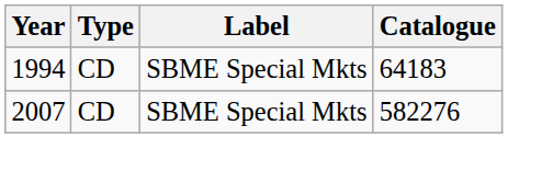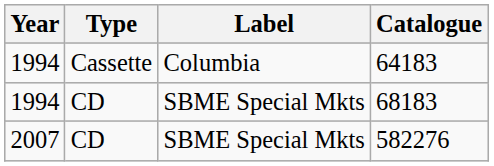 <table class="wikitable">
 <tr>
 <th>Year</th>
 <th>Type</th>
 <th>Label</th>
 <th>Catalogue</th>
 </tr>
 <tr>
 <td>1994</td>
+<td>Cassette</td>
+<td>Columbia</td>
+<td>64183</td>
+</tr>
+<tr>
+<td>1994</td>
 <td>CD</td>
 <td>SBME Special Mkts</td>
-<td>64183</td>
+<td>68183</td>
 </tr>
 <tr>
 <td>2007</td>
 <td>CD</td>
 <td>SBME Special Mkts</td>
 <td>582276</td>
 </tr>
 </table>
